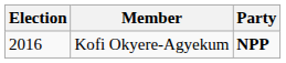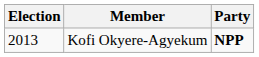 <table class="wikitable">
 <tr>
 <th>Election</th>
 <th>Member</th>
 <th>Party</th>
 </tr>
 <tr>
-<td>2016</td>
+<td>2013</td>
 <td>Kofi Okyere-Agyekum</td>
 <td><strong>NPP</strong></td>
 </tr>
 </table>
